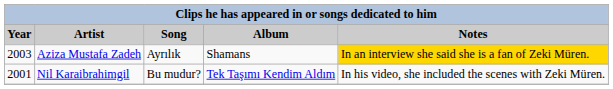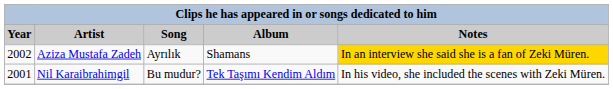 <table class="wikitable" style="font-size:90%">
 <tr>
 <th colspan="5" style="background:LightSteelBlue">Clips he has appeared in or songs dedicated to him</th>
 </tr>
 <tr>
 <th style="background:#CCCCCC">Year</th>
 <th style="background:#CCCCCC">Artist</th>
 <th style="background:#CCCCCC">Song</th>
 <th style="background:#CCCCCC">Album</th>
 <th style="background:#CCCCCC">Notes</th>
 </tr>
 <tr>
-<td>2003</td>
+<td>2002</td>
 <td><a href='#'>Aziza Mustafa Zadeh</a></td>
 <td>Ayrılık</td>
 <td>Shamans</td>
 <td style="background: gold;">In an interview she said she is a fan of Zeki Müren.</td>
 </tr>
 <tr>
 <td>2001</td>
 <td><a href='#'>Nil Karaibrahimgil</a></td>
 <td>Bu mudur?</td>
 <td><a href='#'>Tek Taşımı Kendim Aldım</a></td>
 <td>In his video, she included the scenes with Zeki Müren.</td>
 </tr>
 <tr>
 </tr>
 </table>
